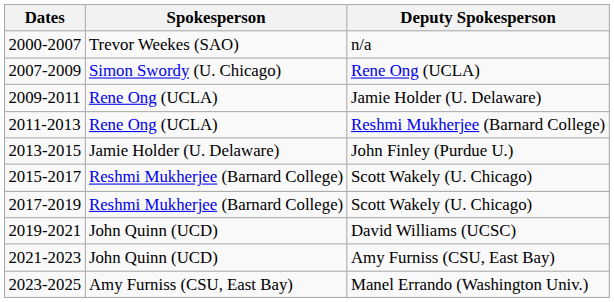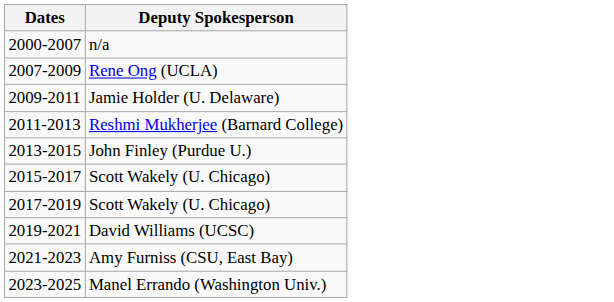 <table class="wikitable">
 <tr>
 <th>Dates</th>
-<th>Spokesperson</th>
 <th>Deputy Spokesperson</th>
 </tr>
 <tr>
 <td>2000-2007</td>
-<td>Trevor Weekes (SAO)</td>
 <td>n/a</td>
 </tr>
 <tr>
 <td>2007-2009</td>
-<td><a href='#'>Simon Swordy</a> (U. Chicago)</td>
 <td><a href='#'>Rene Ong</a> (UCLA)</td>
 </tr>
 <tr>
 <td>2009-2011</td>
-<td><a href='#'>Rene Ong</a> (UCLA)</td>
 <td>Jamie Holder (U. Delaware)</td>
 </tr>
 <tr>
 <td>2011-2013</td>
-<td><a href='#'>Rene Ong</a> (UCLA)</td>
 <td><a href='#'>Reshmi Mukherjee</a> (Barnard College)</td>
 </tr>
 <tr>
 <td>2013-2015</td>
-<td>Jamie Holder (U. Delaware)</td>
 <td>John Finley (Purdue U.)</td>
 </tr>
 <tr>
 <td>2015-2017</td>
-<td><a href='#'>Reshmi Mukherjee</a> (Barnard College)</td>
 <td>Scott Wakely (U. Chicago)</td>
 </tr>
 <tr>
 <td>2017-2019</td>
-<td><a href='#'>Reshmi Mukherjee</a> (Barnard College)</td>
 <td>Scott Wakely (U. Chicago)</td>
 </tr>
 <tr>
 <td>2019-2021</td>
-<td>John Quinn (UCD)</td>
 <td>David Williams (UCSC)</td>
 </tr>
 <tr>
 <td>2021-2023</td>
-<td>John Quinn (UCD)</td>
 <td>Amy Furniss (CSU, East Bay)</td>
 </tr>
 <tr>
 <td>2023-2025</td>
-<td>Amy Furniss (CSU, East Bay)</td>
 <td>Manel Errando (Washington Univ.)</td>
 </tr>
 </table>
